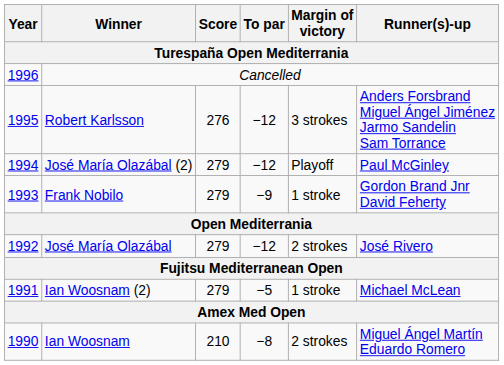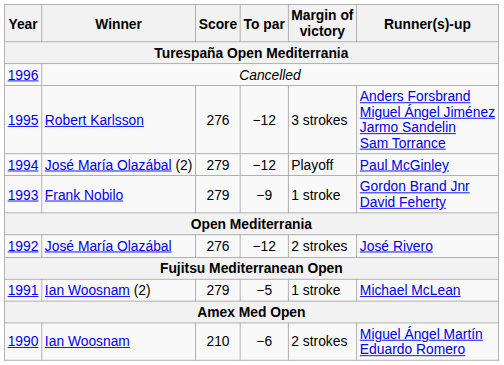 <table class=wikitable style="font-size:95%">
 <tr>
 <th>Year</th>
 <th>Winner</th>
 <th>Score</th>
 <th>To par</th>
 <th>Margin of<br>victory</th>
 <th>Runner(s)-up</th>
 </tr>
 <tr>
 <th colspan=7>Turespaña Open Mediterrania</th>
 </tr>
 <tr>
 <td><a href='#'>1996</a></td>
 <td colspan=5 align=center><em>Cancelled</em></td>
 </tr>
 <tr>
 <td><a href='#'>1995</a></td>
 <td> <a href='#'>Robert Karlsson</a></td>
 <td align=center>276</td>
 <td align=center>−12</td>
 <td>3 strokes</td>
 <td> <a href='#'>Anders Forsbrand</a><br> <a href='#'>Miguel Ángel Jiménez</a><br> <a href='#'>Jarmo Sandelin</a><br> <a href='#'>Sam Torrance</a></td>
 </tr>
 <tr>
 <td><a href='#'>1994</a></td>
 <td> <a href='#'>José María Olazábal</a> (2)</td>
 <td align=center>279</td>
 <td align=center>−12</td>
 <td>Playoff</td>
 <td> <a href='#'>Paul McGinley</a></td>
 </tr>
 <tr>
 <td><a href='#'>1993</a></td>
 <td> <a href='#'>Frank Nobilo</a></td>
 <td align=center>279</td>
 <td align=center>−9</td>
 <td>1 stroke</td>
 <td> <a href='#'>Gordon Brand Jnr</a><br> <a href='#'>David Feherty</a></td>
 </tr>
 <tr>
 <th colspan=7>Open Mediterrania</th>
 </tr>
 <tr>
 <td><a href='#'>1992</a></td>
 <td> <a href='#'>José María Olazábal</a></td>
-<td align=center>279</td>
+<td align=center>276</td>
 <td align=center>−12</td>
 <td>2 strokes</td>
 <td> <a href='#'>José Rivero</a></td>
 </tr>
 <tr>
 <th colspan=7>Fujitsu Mediterranean Open</th>
 </tr>
 <tr>
 <td><a href='#'>1991</a></td>
 <td> <a href='#'>Ian Woosnam</a> (2)</td>
 <td align=center>279</td>
 <td align=center>−5</td>
 <td>1 stroke</td>
 <td> <a href='#'>Michael McLean</a></td>
 </tr>
 <tr>
 <th colspan=7>Amex Med Open</th>
 </tr>
 <tr>
 <td><a href='#'>1990</a></td>
 <td> <a href='#'>Ian Woosnam</a></td>
 <td align=center>210</td>
-<td align=center>−8</td>
+<td align=center>−6</td>
 <td>2 strokes</td>
 <td> <a href='#'>Miguel Ángel Martín</a><br> <a href='#'>Eduardo Romero</a></td>
 </tr>
 </table>
